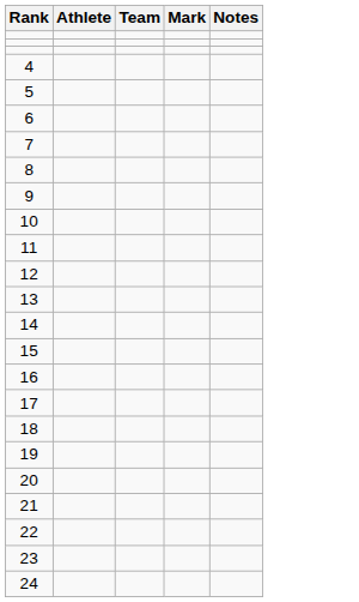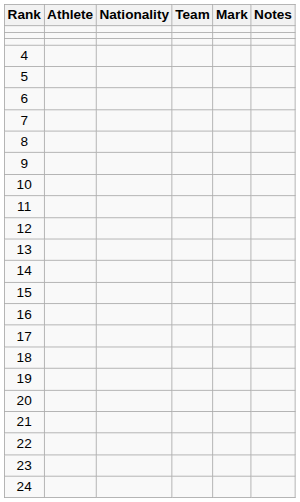 <table class="wikitable sortable plainrowheaders" style="text-align:center">
 <tr>
 <th scope="col">Rank</th>
 <th scope="col">Athlete</th>
+<th scope="col">Nationality</th>
 <th scope="col">Team</th>
 <th scope="col">Mark</th>
 <th scope="col">Notes</th>
 </tr>
 <tr>
 <td></td>
+<td align=left></td>
 <td align=left></td>
 <td></td>
 <td></td>
 <td></td>
 </tr>
 <tr>
 <td></td>
 <td align=left></td>
+<td align=left></td>
 <td></td>
 <td></td>
 <td></td>
 </tr>
 <tr>
 <td></td>
+<td align=left></td>
 <td align=left></td>
 <td></td>
 <td></td>
 <td></td>
 </tr>
 <tr>
 <td>4</td>
 <td align=left></td>
+<td align=left></td>
 <td></td>
 <td></td>
 <td></td>
 </tr>
 <tr>
 <td>5</td>
+<td align=left></td>
 <td align=left></td>
 <td></td>
 <td></td>
 <td></td>
 </tr>
 <tr>
 <td>6</td>
 <td align=left></td>
+<td align=left></td>
 <td></td>
 <td></td>
 <td></td>
 </tr>
 <tr>
 <td>7</td>
+<td align=left></td>
 <td align=left></td>
 <td></td>
 <td></td>
 <td></td>
 </tr>
 <tr>
 <td>8</td>
 <td align=left></td>
+<td align=left></td>
 <td></td>
 <td></td>
 <td></td>
 </tr>
 <tr>
 <td>9</td>
+<td align=left></td>
 <td align=left></td>
 <td></td>
 <td></td>
 <td></td>
 </tr>
 <tr>
 <td>10</td>
 <td align=left></td>
+<td align=left></td>
 <td></td>
 <td></td>
 <td></td>
 </tr>
 <tr>
 <td>11</td>
+<td align=left></td>
 <td align=left></td>
 <td></td>
 <td></td>
 <td></td>
 </tr>
 <tr>
 <td>12</td>
 <td align=left></td>
+<td align=left></td>
 <td></td>
 <td></td>
 <td></td>
 </tr>
 <tr>
 <td>13</td>
+<td align=left></td>
 <td align=left></td>
 <td></td>
 <td></td>
 <td></td>
 </tr>
 <tr>
 <td>14</td>
 <td align=left></td>
+<td align=left></td>
 <td></td>
 <td></td>
 <td></td>
 </tr>
 <tr>
 <td>15</td>
+<td align=left></td>
 <td align=left></td>
 <td></td>
 <td></td>
 <td></td>
 </tr>
 <tr>
 <td>16</td>
 <td align=left></td>
+<td align=left></td>
 <td></td>
 <td></td>
 <td></td>
 </tr>
 <tr>
 <td>17</td>
+<td align=left></td>
 <td align=left></td>
 <td></td>
 <td></td>
 <td></td>
 </tr>
 <tr>
 <td>18</td>
 <td align=left></td>
+<td align=left></td>
 <td></td>
 <td></td>
 <td></td>
 </tr>
 <tr>
 <td>19</td>
+<td align=left></td>
 <td align=left></td>
 <td></td>
 <td></td>
 <td></td>
 </tr>
 <tr>
 <td>20</td>
 <td align=left></td>
+<td align=left></td>
 <td></td>
 <td></td>
 <td></td>
 </tr>
 <tr>
 <td>21</td>
+<td align=left></td>
 <td align=left></td>
 <td></td>
 <td></td>
 <td></td>
 </tr>
 <tr>
 <td>22</td>
 <td align=left></td>
+<td align=left></td>
 <td></td>
 <td></td>
 <td></td>
 </tr>
 <tr>
 <td>23</td>
+<td align=left></td>
 <td align=left></td>
 <td></td>
 <td></td>
 <td></td>
 </tr>
 <tr>
 <td>24</td>
 <td align=left></td>
+<td align=left></td>
 <td></td>
 <td></td>
 <td></td>
 </tr>
 </table>
